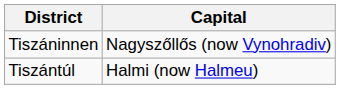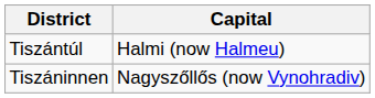 <table class="wikitable">
 <tr>
 <th>District</th>
 <th>Capital</th>
 </tr>
 <tr>
+<td> Tiszántúl</td>
+<td>Halmi (now <a href='#'>Halmeu</a>)</td>
+</tr>
+<tr>
 <td> Tiszáninnen</td>
 <td>Nagyszőllős (now <a href='#'>Vynohradiv</a>)</td>
 </tr>
-<tr>
-<td> Tiszántúl</td>
-<td>Halmi (now <a href='#'>Halmeu</a>)</td>
-</tr>
 </table>
